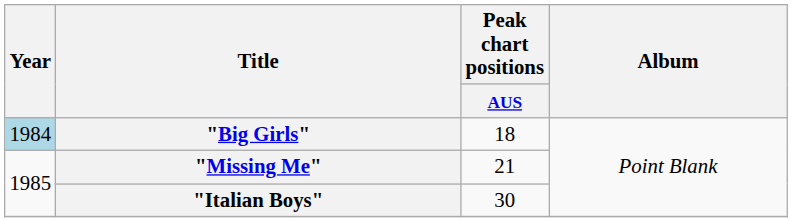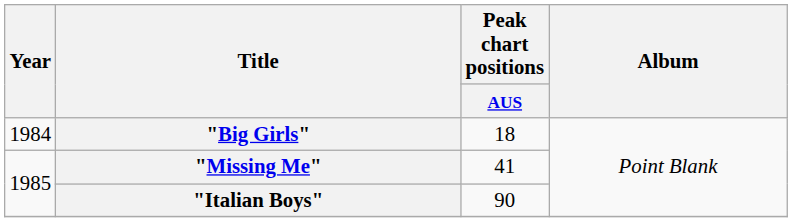 <table class="wikitable plainrowheaders" style="text-align:center;" border="1">
 <tr>
 <th scope="col" rowspan="2" style="width:1em;">Year</th>
 <th scope="col" rowspan="2" style="width:19em;">Title</th>
 <th scope="col" colspan="1">Peak chart positions</th>
 <th scope="col" rowspan="2" style="width:11em;">Album</th>
 </tr>
 <tr>
 <th width="30px"><small><a href='#'>AUS</a><br></small></th>
 </tr>
 <tr>
-<td rowspan="1" style="background: lightblue;">1984</td>
+<td rowspan="1">1984</td>
 <th scope="row">"<a href='#'>Big Girls</a>"</th>
 <td>18</td>
 <td rowspan="3"><em>Point Blank</em></td>
 </tr>
 <tr>
 <td rowspan="2">1985</td>
 <th scope="row">"<a href='#'>Missing Me</a>"</th>
-<td>21</td>
+<td>41</td>
 </tr>
 <tr>
 <th scope="row">"Italian Boys"</th>
-<td>30</td>
+<td>90</td>
 </tr>
 <tr>
 </tr>
 </table>
